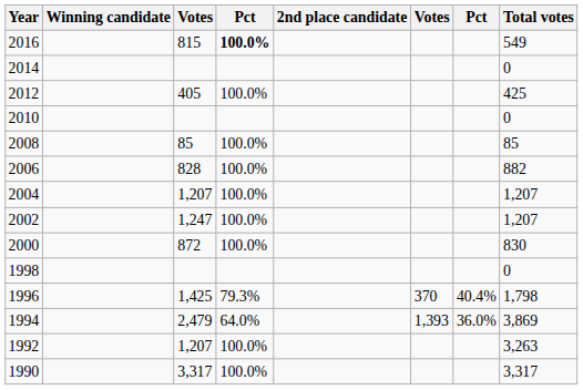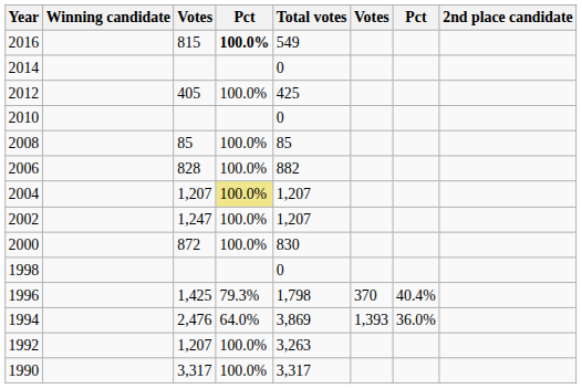 <table class="wikitable sortable" style="margin:0.5em ; font-size:95%">
 <tr>
 <th>Year</th>
 <th>Winning candidate</th>
 <th>Votes</th>
 <th>Pct</th>
-<th>2nd place candidate</th>
+<th>Total votes</th>
 <th>Votes</th>
 <th>Pct</th>
-<th>Total votes</th>
+<th>2nd place candidate</th>
 </tr>
 <tr>
 <td>2016</td>
 <td></td>
 <td>815</td>
 <td><strong>100.0%</strong></td>
+<td>549</td>
 <td></td>
 <td></td>
 <td></td>
-<td>549</td>
 </tr>
 <tr>
 <td>2014</td>
 <td></td>
 <td></td>
 <td></td>
+<td>0</td>
 <td></td>
 <td></td>
 <td></td>
-<td>0</td>
 </tr>
 <tr>
 <td>2012</td>
 <td></td>
 <td>405</td>
 <td>100.0%</td>
+<td>425</td>
 <td></td>
 <td></td>
 <td></td>
-<td>425</td>
 </tr>
 <tr>
 <td>2010</td>
 <td></td>
 <td></td>
 <td></td>
+<td>0</td>
 <td></td>
 <td></td>
 <td></td>
-<td>0</td>
 </tr>
 <tr>
 <td>2008</td>
 <td></td>
 <td>85</td>
 <td>100.0%</td>
+<td>85</td>
 <td></td>
 <td></td>
 <td></td>
-<td>85</td>
 </tr>
 <tr>
 <td>2006</td>
 <td></td>
 <td>828</td>
 <td>100.0%</td>
+<td>882</td>
 <td></td>
 <td></td>
 <td></td>
-<td>882</td>
 </tr>
 <tr>
 <td>2004</td>
 <td></td>
 <td>1,207</td>
-<td>100.0%</td>
+<td style="background: khaki;">100.0%</td>
+<td>1,207</td>
 <td></td>
 <td></td>
 <td></td>
-<td>1,207</td>
 </tr>
 <tr>
 <td>2002</td>
 <td></td>
 <td>1,247</td>
 <td>100.0%</td>
+<td>1,207</td>
 <td></td>
 <td></td>
 <td></td>
-<td>1,207</td>
 </tr>
 <tr>
 <td>2000</td>
 <td></td>
 <td>872</td>
 <td>100.0%</td>
+<td>830</td>
 <td></td>
 <td></td>
 <td></td>
-<td>830</td>
 </tr>
 <tr>
 <td>1998</td>
 <td></td>
 <td></td>
 <td></td>
+<td>0</td>
 <td></td>
 <td></td>
 <td></td>
-<td>0</td>
 </tr>
 <tr>
 <td>1996</td>
 <td></td>
 <td>1,425</td>
 <td>79.3%</td>
-<td></td>
+<td>1,798</td>
 <td>370</td>
 <td>40.4%</td>
-<td>1,798</td>
+<td></td>
 </tr>
 <tr>
 <td>1994</td>
 <td></td>
-<td>2,479</td>
+<td>2,476</td>
 <td>64.0%</td>
-<td></td>
+<td>3,869</td>
 <td>1,393</td>
 <td>36.0%</td>
-<td>3,869</td>
+<td></td>
 </tr>
 <tr>
 <td>1992</td>
 <td></td>
 <td>1,207</td>
 <td>100.0%</td>
+<td>3,263</td>
 <td></td>
 <td></td>
 <td></td>
-<td>3,263</td>
 </tr>
 <tr>
 <td>1990</td>
 <td></td>
 <td>3,317</td>
 <td>100.0%</td>
+<td>3,317</td>
 <td></td>
 <td></td>
 <td></td>
-<td>3,317</td>
 </tr>
 </table>
